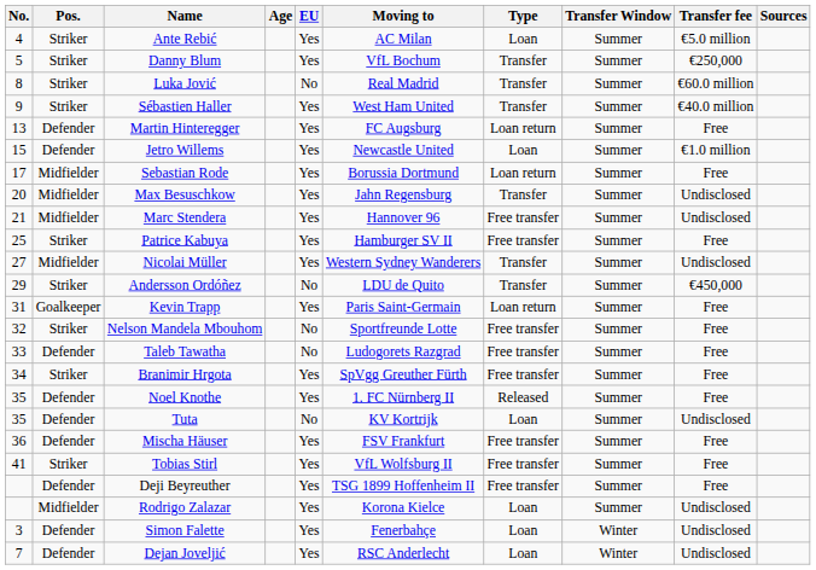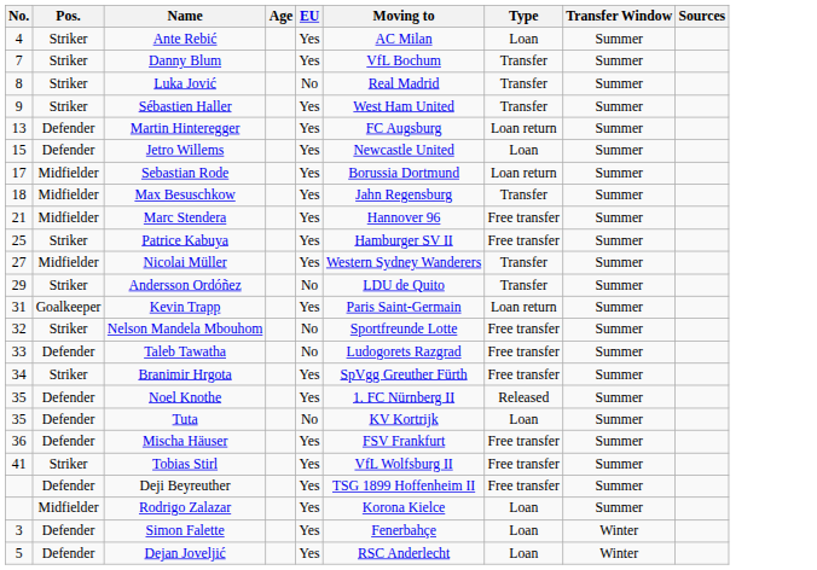 <table class="wikitable" style="text-align: center">
 <tr>
 <th>No.</th>
 <th>Pos.</th>
 <th>Name</th>
 <th>Age</th>
 <th><a href='#'>EU</a></th>
 <th>Moving to</th>
 <th>Type</th>
 <th>Transfer Window</th>
-<th>Transfer fee</th>
 <th>Sources</th>
 </tr>
 <tr>
 <td>4</td>
 <td>Striker</td>
 <td><a href='#'>Ante Rebić</a></td>
 <td></td>
 <td>Yes</td>
 <td><a href='#'>AC Milan</a></td>
 <td>Loan</td>
 <td>Summer</td>
-<td>€5.0 million</td>
 <td></td>
 </tr>
 <tr>
-<td>5</td>
+<td>7</td>
 <td>Striker</td>
 <td><a href='#'>Danny Blum</a></td>
 <td></td>
 <td>Yes</td>
 <td><a href='#'>VfL Bochum</a></td>
 <td>Transfer</td>
 <td>Summer</td>
-<td>€250,000</td>
 <td></td>
 </tr>
 <tr>
 <td>8</td>
 <td>Striker</td>
 <td><a href='#'>Luka Jović</a></td>
 <td></td>
 <td>No</td>
 <td><a href='#'>Real Madrid</a></td>
 <td>Transfer</td>
 <td>Summer</td>
-<td>€60.0 million</td>
 <td></td>
 </tr>
 <tr>
 <td>9</td>
 <td>Striker</td>
 <td><a href='#'>Sébastien Haller</a></td>
 <td></td>
 <td>Yes</td>
 <td><a href='#'>West Ham United</a></td>
 <td>Transfer</td>
 <td>Summer</td>
-<td>€40.0 million</td>
 <td></td>
 </tr>
 <tr>
 <td>13</td>
 <td>Defender</td>
 <td><a href='#'>Martin Hinteregger</a></td>
 <td></td>
 <td>Yes</td>
 <td><a href='#'>FC Augsburg</a></td>
 <td>Loan return</td>
 <td>Summer</td>
-<td>Free</td>
 <td></td>
 </tr>
 <tr>
 <td>15</td>
 <td>Defender</td>
 <td><a href='#'>Jetro Willems</a></td>
 <td></td>
 <td>Yes</td>
 <td><a href='#'>Newcastle United</a></td>
 <td>Loan</td>
 <td>Summer</td>
-<td>€1.0 million</td>
 <td></td>
 </tr>
 <tr>
 <td>17</td>
 <td>Midfielder</td>
 <td><a href='#'>Sebastian Rode</a></td>
 <td></td>
 <td>Yes</td>
 <td><a href='#'>Borussia Dortmund</a></td>
 <td>Loan return</td>
 <td>Summer</td>
-<td>Free</td>
 <td></td>
 </tr>
 <tr>
-<td>20</td>
+<td>18</td>
 <td>Midfielder</td>
 <td><a href='#'>Max Besuschkow</a></td>
 <td></td>
 <td>Yes</td>
 <td><a href='#'>Jahn Regensburg</a></td>
 <td>Transfer</td>
 <td>Summer</td>
-<td>Undisclosed</td>
 <td></td>
 </tr>
 <tr>
 <td>21</td>
 <td>Midfielder</td>
 <td><a href='#'>Marc Stendera</a></td>
 <td></td>
 <td>Yes</td>
 <td><a href='#'>Hannover 96</a></td>
 <td>Free transfer</td>
 <td>Summer</td>
-<td>Undisclosed</td>
 <td></td>
 </tr>
 <tr>
 <td>25</td>
 <td>Striker</td>
 <td><a href='#'>Patrice Kabuya</a></td>
 <td></td>
 <td>Yes</td>
 <td><a href='#'>Hamburger SV II</a></td>
 <td>Free transfer</td>
 <td>Summer</td>
-<td>Free</td>
 <td></td>
 </tr>
 <tr>
 <td>27</td>
 <td>Midfielder</td>
 <td><a href='#'>Nicolai Müller</a></td>
 <td></td>
 <td>Yes</td>
 <td><a href='#'>Western Sydney Wanderers</a></td>
 <td>Transfer</td>
 <td>Summer</td>
-<td>Undisclosed</td>
 <td></td>
 </tr>
 <tr>
 <td>29</td>
 <td>Striker</td>
 <td><a href='#'>Andersson Ordóñez</a></td>
 <td></td>
 <td>No</td>
 <td><a href='#'>LDU de Quito</a></td>
 <td>Transfer</td>
 <td>Summer</td>
-<td>€450,000</td>
 <td></td>
 </tr>
 <tr>
 <td>31</td>
 <td>Goalkeeper</td>
 <td><a href='#'>Kevin Trapp</a></td>
 <td></td>
 <td>Yes</td>
 <td><a href='#'>Paris Saint-Germain</a></td>
 <td>Loan return</td>
 <td>Summer</td>
-<td>Free</td>
 <td></td>
 </tr>
 <tr>
 <td>32</td>
 <td>Striker</td>
 <td><a href='#'>Nelson Mandela Mbouhom</a></td>
 <td></td>
 <td>No</td>
 <td><a href='#'>Sportfreunde Lotte</a></td>
 <td>Free transfer</td>
 <td>Summer</td>
-<td>Free</td>
 <td></td>
 </tr>
 <tr>
 <td>33</td>
 <td>Defender</td>
 <td><a href='#'>Taleb Tawatha</a></td>
 <td></td>
 <td>No</td>
 <td><a href='#'>Ludogorets Razgrad</a></td>
 <td>Free transfer</td>
 <td>Summer</td>
-<td>Free</td>
 <td></td>
 </tr>
 <tr>
 <td>34</td>
 <td>Striker</td>
 <td><a href='#'>Branimir Hrgota</a></td>
 <td></td>
 <td>Yes</td>
 <td><a href='#'>SpVgg Greuther Fürth</a></td>
 <td>Free transfer</td>
 <td>Summer</td>
-<td>Free</td>
 <td></td>
 </tr>
 <tr>
 <td>35</td>
 <td>Defender</td>
 <td><a href='#'>Noel Knothe</a></td>
 <td></td>
 <td>Yes</td>
 <td><a href='#'>1. FC Nürnberg II</a></td>
 <td>Released</td>
 <td>Summer</td>
-<td>Free</td>
 <td></td>
 </tr>
 <tr>
 <td>35</td>
 <td>Defender</td>
 <td><a href='#'>Tuta</a></td>
 <td></td>
 <td>No</td>
 <td><a href='#'>KV Kortrijk</a></td>
 <td>Loan</td>
 <td>Summer</td>
-<td>Undisclosed</td>
 <td></td>
 </tr>
 <tr>
 <td>36</td>
 <td>Defender</td>
 <td><a href='#'>Mischa Häuser</a></td>
 <td></td>
 <td>Yes</td>
 <td><a href='#'>FSV Frankfurt</a></td>
 <td>Free transfer</td>
 <td>Summer</td>
-<td>Free</td>
 <td></td>
 </tr>
 <tr>
 <td>41</td>
 <td>Striker</td>
 <td><a href='#'>Tobias Stirl</a></td>
 <td></td>
 <td>Yes</td>
 <td><a href='#'>VfL Wolfsburg II</a></td>
 <td>Free transfer</td>
 <td>Summer</td>
-<td>Free</td>
 <td></td>
 </tr>
 <tr>
 <td></td>
 <td>Defender</td>
 <td>Deji Beyreuther</td>
 <td></td>
 <td>Yes</td>
 <td><a href='#'>TSG 1899 Hoffenheim II</a></td>
 <td>Free transfer</td>
 <td>Summer</td>
-<td>Free</td>
 <td></td>
 </tr>
 <tr>
 <td></td>
 <td>Midfielder</td>
 <td><a href='#'>Rodrigo Zalazar</a></td>
 <td></td>
 <td>Yes</td>
 <td><a href='#'>Korona Kielce</a></td>
 <td>Loan</td>
 <td>Summer</td>
-<td>Undisclosed</td>
 <td></td>
 </tr>
 <tr>
 <td>3</td>
 <td>Defender</td>
 <td><a href='#'>Simon Falette</a></td>
 <td></td>
 <td>Yes</td>
 <td><a href='#'>Fenerbahçe</a></td>
 <td>Loan</td>
 <td>Winter</td>
-<td>Undisclosed</td>
 <td></td>
 </tr>
 <tr>
-<td>7</td>
+<td>5</td>
 <td>Defender</td>
 <td><a href='#'>Dejan Joveljić</a></td>
 <td></td>
 <td>Yes</td>
 <td><a href='#'>RSC Anderlecht</a></td>
 <td>Loan</td>
 <td>Winter</td>
-<td>Undisclosed</td>
 <td></td>
 </tr>
 </table>
